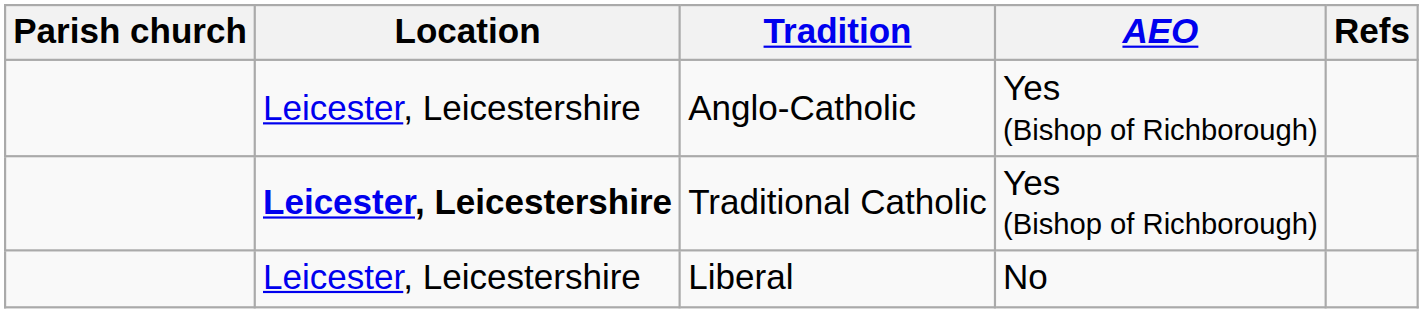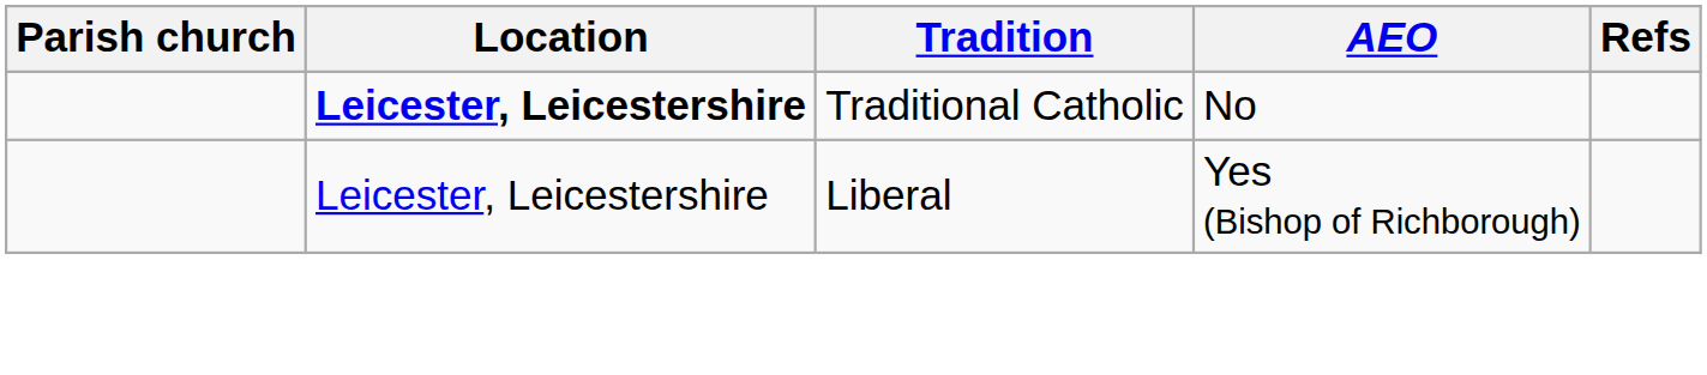 <table class="wikitable sortable">
 <tr>
 <th>Parish church</th>
 <th>Location</th>
 <th><a href='#'>Tradition</a></th>
 <th><em><a href='#'>AEO</a></em></th>
 <th>Refs</th>
 </tr>
 <tr>
 <td></td>
-<td><a href='#'>Leicester</a>, Leicestershire</td>
-<td>Anglo-Catholic</td>
-<td>Yes <br> <small>(Bishop of Richborough)</small></td>
-<td></td>
-</tr>
-<tr>
-<td></td>
 <td><strong><a href='#'>Leicester</a>, Leicestershire</strong></td>
 <td>Traditional Catholic</td>
-<td>Yes <br> <small>(Bishop of Richborough)</small></td>
+<td>No</td>
 <td></td>
 </tr>
 <tr>
 <td></td>
 <td><a href='#'>Leicester</a>, Leicestershire</td>
 <td>Liberal</td>
-<td>No</td>
+<td>Yes <br> <small>(Bishop of Richborough)</small></td>
 <td></td>
 </tr>
 </table>
